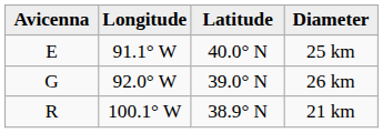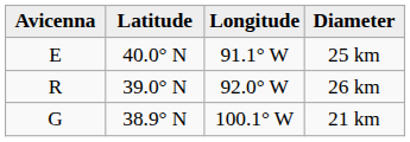 <table class="wikitable">
 <tr>
 <th width="25%" style="background:#eeeeee;">Avicenna</th>
+<th width="25%" style="background:#eeeeee;">Latitude</th>
 <th width="25%" style="background:#eeeeee;">Longitude</th>
-<th width="25%" style="background:#eeeeee;">Latitude</th>
 <th width="25%" style="background:#eeeeee;">Diameter</th>
 </tr>
 <tr>
 <td align="center">E</td>
+<td align="center">40.0° N</td>
 <td align="center">91.1° W</td>
-<td align="center">40.0° N</td>
 <td align="center">25 km</td>
 </tr>
 <tr>
-<td align="center">G</td>
+<td align="center">R</td>
+<td align="center">39.0° N</td>
 <td align="center">92.0° W</td>
-<td align="center">39.0° N</td>
 <td align="center">26 km</td>
 </tr>
 <tr>
-<td align="center">R</td>
+<td align="center">G</td>
+<td align="center">38.9° N</td>
 <td align="center">100.1° W</td>
-<td align="center">38.9° N</td>
 <td align="center">21 km</td>
 </tr>
 </table>
